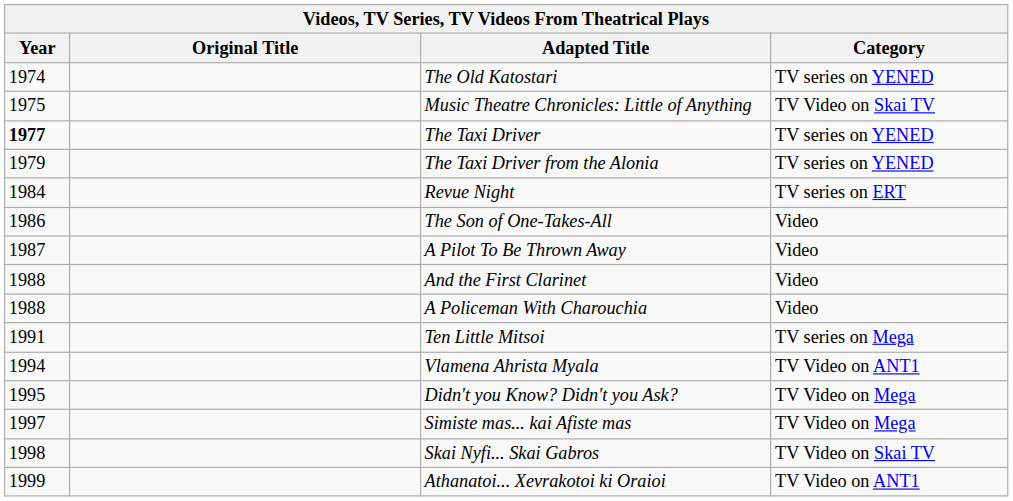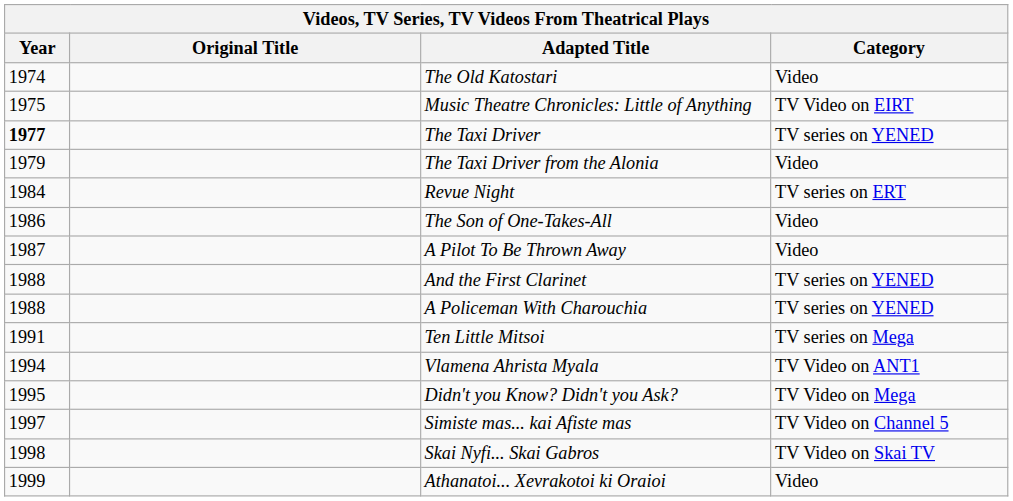 <table class="wikitable">
 <tr>
 <th colspan="5" align="center">Videos, TV Series, TV Videos From Theatrical Plays</th>
 </tr>
 <tr>
 <th>Year</th>
 <th>Original Title</th>
 <th>Adapted Title</th>
 <th>Category</th>
 </tr>
 <tr>
 <td width="50px">1974</td>
 <td width="300px"><em></em></td>
 <td width="300px"><em>The Old Katostari</em></td>
-<td width="200px">TV series on <a href='#'>YENED</a></td>
+<td>Video</td>
 </tr>
 <tr>
 <td>1975</td>
 <td><em></em></td>
 <td><em>Music Theatre Chronicles: Little of Anything</em></td>
-<td>TV Video on <a href='#'>Skai TV</a></td>
+<td>TV Video on <a href='#'>EIRT</a></td>
 </tr>
 <tr>
 <td><strong>1977</strong></td>
 <td><em></em></td>
 <td><em>The Taxi Driver</em></td>
 <td>TV series on <a href='#'>YENED</a></td>
 </tr>
 <tr>
 <td>1979</td>
 <td><em></em></td>
 <td><em>The Taxi Driver from the Alonia</em></td>
-<td>TV series on <a href='#'>YENED</a></td>
+<td>Video</td>
 </tr>
 <tr>
 <td>1984</td>
 <td><em></em></td>
 <td><em>Revue Night</em></td>
 <td>TV series on <a href='#'>ERT</a></td>
 </tr>
 <tr>
 <td>1986</td>
 <td><em></em></td>
 <td><em>The Son of One-Takes-All</em></td>
 <td>Video</td>
 </tr>
 <tr>
 <td>1987</td>
 <td><em></em></td>
 <td><em>A Pilot To Be Thrown Away</em></td>
 <td>Video</td>
 </tr>
 <tr>
 <td>1988</td>
 <td><em></em></td>
 <td><em>And the First Clarinet</em></td>
-<td>Video</td>
+<td>TV series on <a href='#'>YENED</a></td>
 </tr>
 <tr>
 <td>1988</td>
 <td><em></em></td>
 <td><em>A Policeman With Charouchia</em></td>
-<td>Video</td>
+<td width="200px">TV series on <a href='#'>YENED</a></td>
 </tr>
 <tr>
 <td>1991</td>
 <td><em></em></td>
 <td><em>Ten Little Mitsoi</em></td>
 <td>TV series on <a href='#'>Mega</a></td>
 </tr>
 <tr>
 <td>1994</td>
 <td><em></em></td>
 <td><em>Vlamena Ahrista Myala</em></td>
 <td>TV Video on <a href='#'>ANT1</a></td>
 </tr>
 <tr>
 <td>1995</td>
 <td><em></em></td>
 <td><em>Didn't you Know? Didn't you Ask?</em></td>
 <td>TV Video on <a href='#'>Mega</a></td>
 </tr>
 <tr>
 <td>1997</td>
 <td><em></em></td>
 <td><em>Simiste mas... kai Afiste mas</em></td>
-<td>TV Video on <a href='#'>Mega</a></td>
+<td>TV Video on <a href='#'>Channel 5</a></td>
 </tr>
 <tr>
 <td>1998</td>
 <td><em></em></td>
 <td><em>Skai Nyfi... Skai Gabros</em></td>
 <td>TV Video on <a href='#'>Skai TV</a></td>
 </tr>
 <tr>
 <td>1999</td>
 <td><em></em></td>
 <td><em>Athanatoi... Χevrakotoi ki Οraioi</em></td>
-<td>TV Video on <a href='#'>ANT1</a></td>
+<td>Video</td>
 </tr>
 </table>
